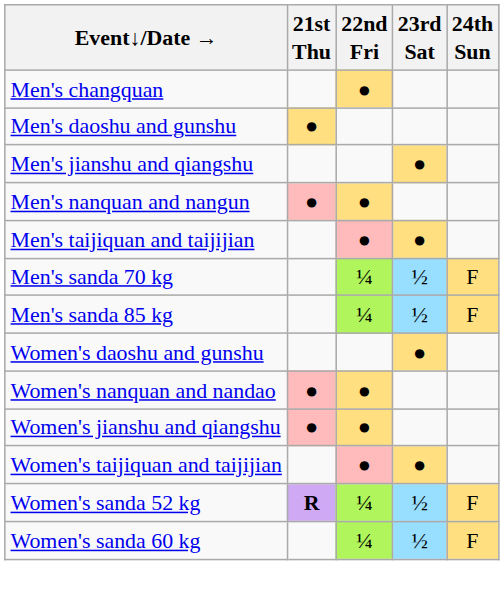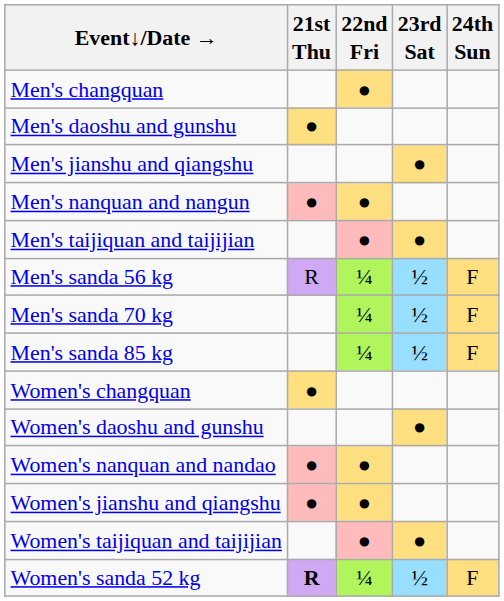 <table class="wikitable" style="margin:0.5em auto; font-size:90%; line-height:1.25em; text-align:center;">
 <tr>
 <th>Event↓/Date →</th>
 <th>21st<br>Thu</th>
 <th>22nd<br>Fri</th>
 <th>23rd<br>Sat</th>
 <th>24th<br>Sun</th>
 </tr>
 <tr>
 <td align="left"><a href='#'>Men's changquan</a></td>
 <td></td>
 <td bgcolor="#FFDF80">●</td>
 <td></td>
 <td></td>
 </tr>
 <tr>
 <td align="left"><a href='#'>Men's daoshu and gunshu</a></td>
 <td bgcolor="#FFDF80">●</td>
 <td></td>
 <td></td>
 <td></td>
 </tr>
 <tr>
 <td align="left"><a href='#'>Men's jianshu and qiangshu</a></td>
 <td></td>
 <td></td>
 <td bgcolor="#FFDF80">●</td>
 <td></td>
 </tr>
 <tr>
 <td align="left"><a href='#'>Men's nanquan and nangun</a></td>
 <td bgcolor="#FFBBBB">●</td>
 <td bgcolor="#FFDF80">●</td>
 <td></td>
 <td></td>
 </tr>
 <tr>
 <td align="left"><a href='#'>Men's taijiquan and taijijian</a></td>
 <td></td>
 <td bgcolor="#FFBBBB">●</td>
 <td bgcolor="#FFDF80">●</td>
 <td></td>
 </tr>
 <tr>
+<td align="left"><a href='#'>Men's sanda 56 kg</a></td>
+<td bgcolor="#D0A9F5">R</td>
+<td bgcolor="#AFF55B">¼</td>
+<td bgcolor="#97DEFF">½</td>
+<td bgcolor="#FFDF80">F</td>
+</tr>
+<tr>
 <td align="left"><a href='#'>Men's sanda 70 kg</a></td>
 <td></td>
 <td bgcolor="#AFF55B">¼</td>
 <td bgcolor="#97DEFF">½</td>
 <td bgcolor="#FFDF80">F</td>
 </tr>
 <tr>
 <td align="left"><a href='#'>Men's sanda 85 kg</a></td>
 <td></td>
 <td bgcolor="#AFF55B">¼</td>
 <td bgcolor="#97DEFF">½</td>
 <td bgcolor="#FFDF80">F</td>
+</tr>
+<tr>
+<td align="left"><a href='#'>Women's changquan</a></td>
+<td bgcolor="#FFDF80">●</td>
+<td></td>
+<td></td>
+<td></td>
 </tr>
 <tr>
 <td align="left"><a href='#'>Women's daoshu and gunshu</a></td>
 <td></td>
 <td></td>
 <td bgcolor="#FFDF80">●</td>
 <td></td>
 </tr>
 <tr>
 <td align="left"><a href='#'>Women's nanquan and nandao</a></td>
 <td bgcolor="#FFBBBB">●</td>
 <td bgcolor="#FFDF80">●</td>
 <td></td>
 <td></td>
 </tr>
 <tr>
 <td align="left"><a href='#'>Women's jianshu and qiangshu</a></td>
 <td bgcolor="#FFBBBB">●</td>
 <td bgcolor="#FFDF80">●</td>
 <td></td>
 <td></td>
 </tr>
 <tr>
 <td align="left"><a href='#'>Women's taijiquan and taijijian</a></td>
 <td></td>
 <td bgcolor="#FFBBBB">●</td>
 <td bgcolor="#FFDF80">●</td>
 <td></td>
 </tr>
 <tr>
 <td align="left"><a href='#'>Women's sanda 52 kg</a></td>
 <td bgcolor="#D0A9F5"><strong>R</strong></td>
 <td bgcolor="#AFF55B">¼</td>
 <td bgcolor="#97DEFF">½</td>
 <td bgcolor="#FFDF80">F</td>
 </tr>
-<tr>
-<td align="left"><a href='#'>Women's sanda 60 kg</a></td>
-<td></td>
-<td bgcolor="#AFF55B">¼</td>
-<td bgcolor="#97DEFF">½</td>
-<td bgcolor="#FFDF80">F</td>
-</tr>
 </table>
